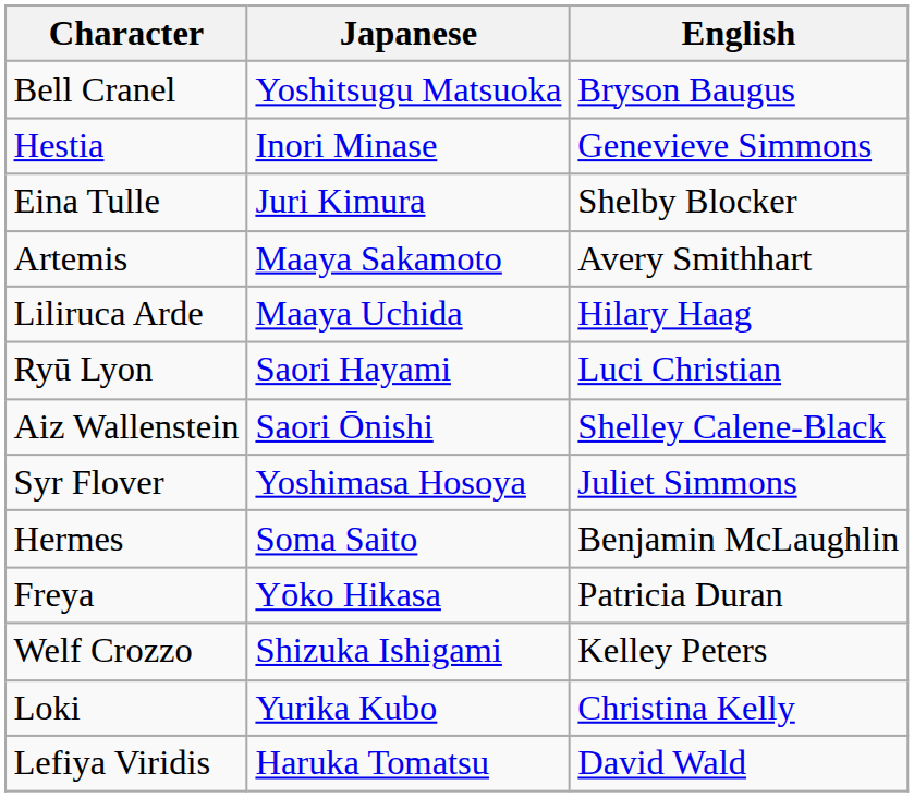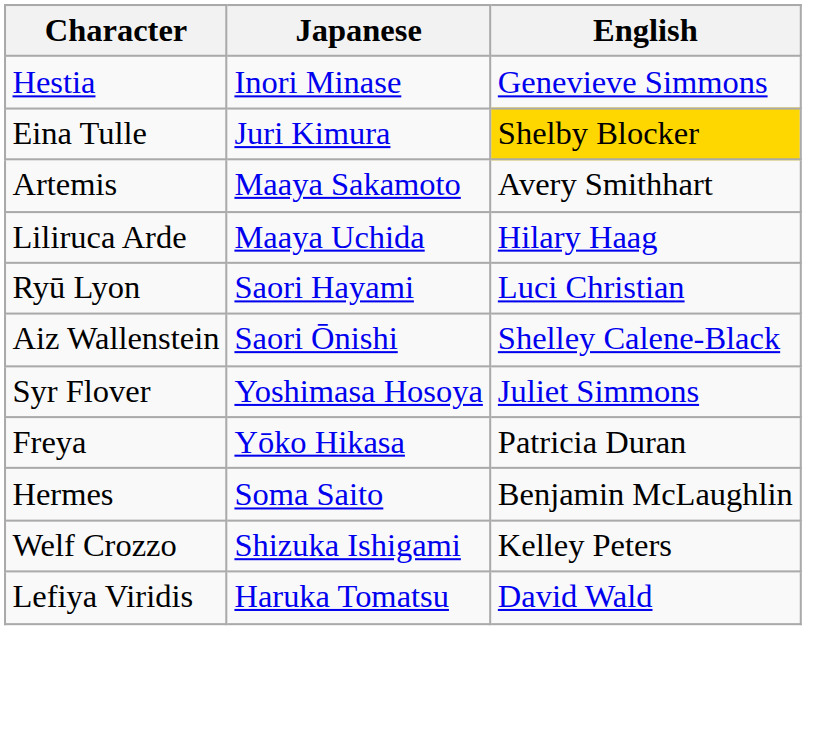 <table class="wikitable sortable">
 <tr>
 <th>Character</th>
 <th>Japanese</th>
 <th>English</th>
-</tr>
-<tr>
-<td>Bell Cranel</td>
-<td><a href='#'>Yoshitsugu Matsuoka</a></td>
-<td><a href='#'>Bryson Baugus</a></td>
 </tr>
 <tr>
 <td><a href='#'>Hestia</a></td>
 <td><a href='#'>Inori Minase</a></td>
 <td><a href='#'>Genevieve Simmons</a></td>
 </tr>
 <tr>
 <td>Eina Tulle</td>
 <td><a href='#'>Juri Kimura</a></td>
-<td>Shelby Blocker</td>
+<td style="background: gold;">Shelby Blocker</td>
 </tr>
 <tr>
 <td>Artemis</td>
 <td><a href='#'>Maaya Sakamoto</a></td>
 <td>Avery Smithhart</td>
 </tr>
 <tr>
 <td>Liliruca Arde</td>
 <td><a href='#'>Maaya Uchida</a></td>
 <td><a href='#'>Hilary Haag</a></td>
 </tr>
 <tr>
 <td>Ryū Lyon</td>
 <td><a href='#'>Saori Hayami</a></td>
 <td><a href='#'>Luci Christian</a></td>
 </tr>
 <tr>
 <td>Aiz Wallenstein</td>
 <td><a href='#'>Saori Ōnishi</a></td>
 <td><a href='#'>Shelley Calene-Black</a></td>
 </tr>
 <tr>
 <td>Syr Flover</td>
 <td><a href='#'>Yoshimasa Hosoya</a></td>
 <td><a href='#'>Juliet Simmons</a></td>
 </tr>
 <tr>
+<td>Freya</td>
+<td><a href='#'>Yōko Hikasa</a></td>
+<td>Patricia Duran</td>
+</tr>
+<tr>
 <td>Hermes</td>
 <td><a href='#'>Soma Saito</a></td>
 <td>Benjamin McLaughlin</td>
-</tr>
-<tr>
-<td>Freya</td>
-<td><a href='#'>Yōko Hikasa</a></td>
-<td>Patricia Duran</td>
 </tr>
 <tr>
 <td>Welf Crozzo</td>
 <td><a href='#'>Shizuka Ishigami</a></td>
 <td>Kelley Peters</td>
 </tr>
 <tr>
-<td>Loki</td>
-<td><a href='#'>Yurika Kubo</a></td>
-<td><a href='#'>Christina Kelly</a></td>
-</tr>
-<tr>
 <td>Lefiya Viridis</td>
 <td><a href='#'>Haruka Tomatsu</a></td>
 <td><a href='#'>David Wald</a></td>
 </tr>
 </table>
